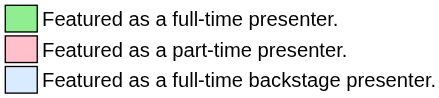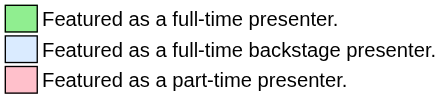 <table class="toccolours" style="font-size: 95%; float: left; white-space: nowrap">
 <tr>
 <td style="background:lightgreen; border:1px solid black">     </td>
 <td>Featured as a full-time presenter.</td>
 </tr>
 <tr>
+<td style="background:#DAEBFF; border:1px solid black">     </td>
+<td>Featured as a full-time backstage presenter.</td>
+</tr>
+<tr>
 <td style="background: pink; border:1px solid black">     </td>
 <td>Featured as a part-time presenter.</td>
 </tr>
-<tr>
-<td style="background:#DAEBFF; border:1px solid black">     </td>
-<td>Featured as a full-time backstage presenter.</td>
-</tr>
 </table>
